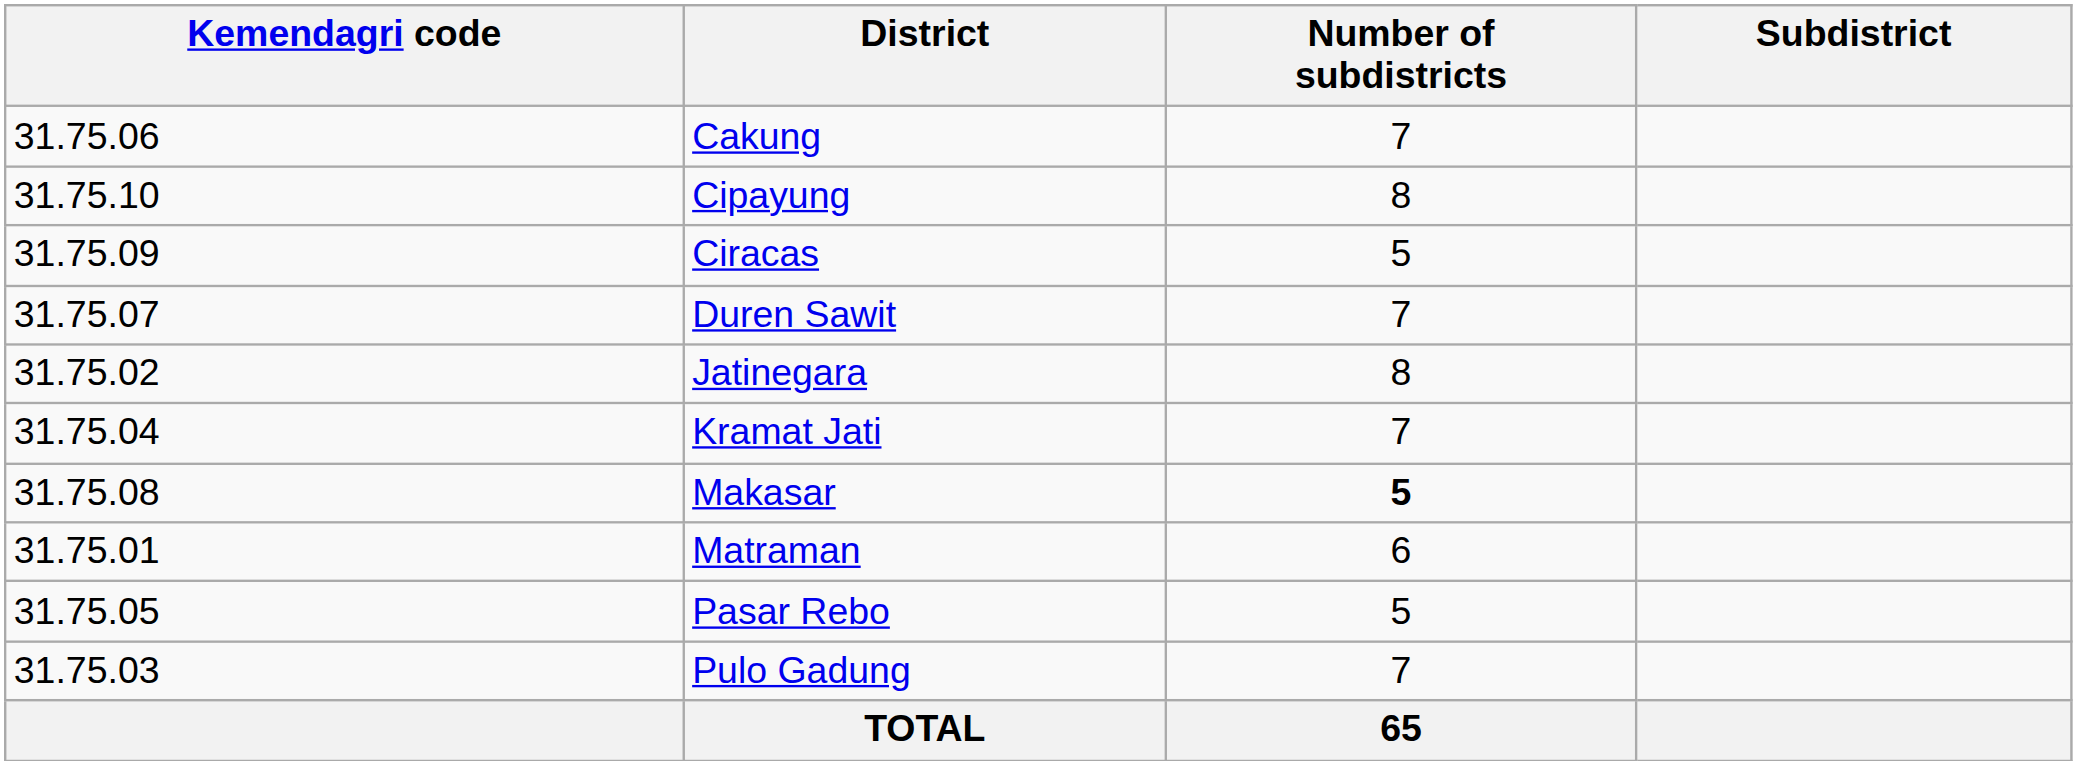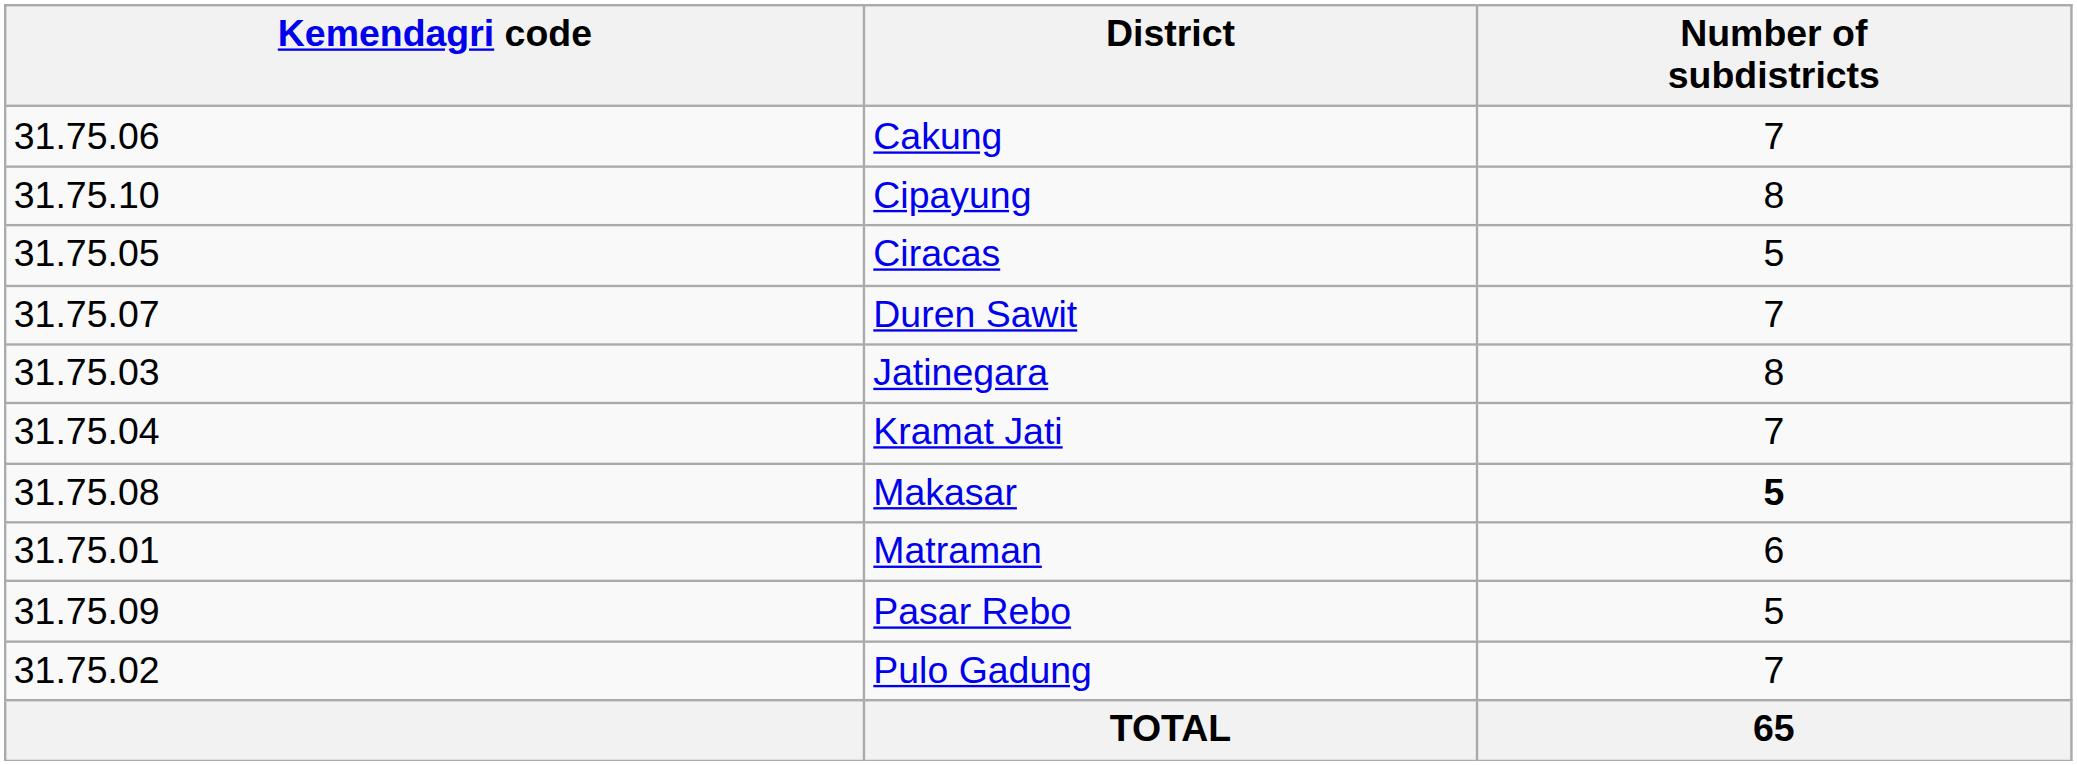 <table class="wikitable sortable" width="100%">
 <tr valign="top" style="background-color: #ccc;">
 <th><a href='#'>Kemendagri</a> code</th>
 <th>District</th>
 <th>Number of<br>subdistricts</th>
-<th>Subdistrict</th>
 </tr>
 <tr valign="top">
 <td>31.75.06</td>
 <td><a href='#'>Cakung</a></td>
 <td align="center">7</td>
-<td></td>
 </tr>
 <tr valign="top">
 <td>31.75.10</td>
 <td><a href='#'>Cipayung</a></td>
 <td align="center">8</td>
-<td></td>
 </tr>
 <tr valign="top">
-<td>31.75.09</td>
+<td>31.75.05</td>
 <td><a href='#'>Ciracas</a></td>
 <td align="center">5</td>
-<td></td>
 </tr>
 <tr valign="top">
 <td>31.75.07</td>
 <td><a href='#'>Duren Sawit</a></td>
 <td align="center">7</td>
-<td></td>
 </tr>
 <tr valign="top">
-<td>31.75.02</td>
+<td>31.75.03</td>
 <td><a href='#'>Jatinegara</a></td>
 <td align="center">8</td>
-<td></td>
 </tr>
 <tr valign="top">
 <td>31.75.04</td>
 <td><a href='#'>Kramat Jati</a></td>
 <td align="center">7</td>
-<td></td>
 </tr>
 <tr valign="top">
 <td>31.75.08</td>
 <td><a href='#'>Makasar</a></td>
 <td align="center"><strong>5</strong></td>
-<td></td>
 </tr>
 <tr valign="top">
 <td>31.75.01</td>
 <td><a href='#'>Matraman</a></td>
 <td align="center">6</td>
-<td></td>
 </tr>
 <tr valign="top">
-<td>31.75.05</td>
+<td>31.75.09</td>
 <td><a href='#'>Pasar Rebo</a></td>
 <td align="center">5</td>
-<td></td>
 </tr>
 <tr valign="top">
-<td>31.75.03</td>
+<td>31.75.02</td>
 <td><a href='#'>Pulo Gadung</a></td>
 <td align="center">7</td>
-<td></td>
 </tr>
 <tr valign="top" style="background-color: #ccc;">
 <th></th>
 <th>TOTAL</th>
 <th>65</th>
-<th></th>
 </tr>
 </table>
